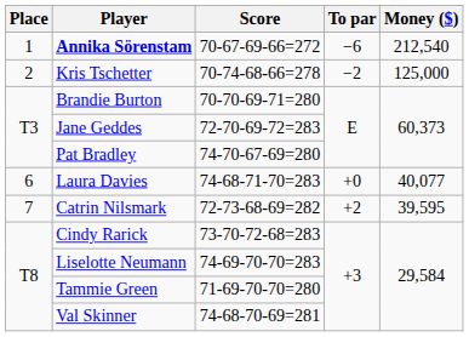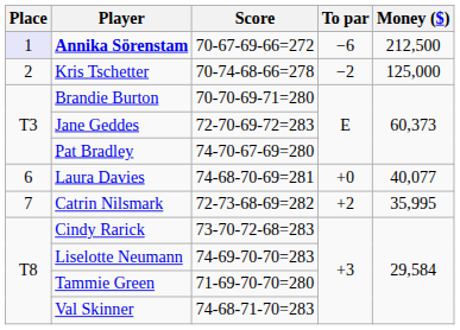 <table class="wikitable">
 <tr>
 <th>Place</th>
 <th>Player</th>
 <th>Score</th>
 <th>To par</th>
 <th>Money (<a href='#'>$</a>)</th>
 </tr>
 <tr>
-<td align=center>1</td>
+<td align=center style="background: lavender;">1</td>
 <td> <strong><a href='#'>Annika Sörenstam</a></strong></td>
 <td>70-67-69-66=272</td>
 <td align=center>−6</td>
-<td align=center>212,540</td>
+<td align=center>212,500</td>
 </tr>
 <tr>
 <td align=center>2</td>
 <td> <a href='#'>Kris Tschetter</a></td>
 <td>70-74-68-66=278</td>
 <td align=center>−2</td>
 <td align=center>125,000</td>
 </tr>
 <tr>
 <td rowspan=3 align=center>T3</td>
 <td> <a href='#'>Brandie Burton</a></td>
 <td>70-70-69-71=280</td>
 <td align=center rowspan=3>E</td>
 <td align=center rowspan=3>60,373</td>
 </tr>
 <tr>
 <td> <a href='#'>Jane Geddes</a></td>
 <td>72-70-69-72=283</td>
 </tr>
 <tr>
 <td> <a href='#'>Pat Bradley</a></td>
 <td>74-70-67-69=280</td>
 </tr>
 <tr>
 <td align=center>6</td>
 <td> <a href='#'>Laura Davies</a></td>
-<td>74-68-71-70=283</td>
+<td>74-68-70-69=281</td>
 <td align=center>+0</td>
 <td align=center>40,077</td>
 </tr>
 <tr>
 <td align=center>7</td>
 <td> <a href='#'>Catrin Nilsmark</a></td>
 <td>72-73-68-69=282</td>
 <td align=center>+2</td>
-<td align=center>39,595</td>
+<td align=center>35,995</td>
 </tr>
 <tr>
 <td rowspan=4 align=center>T8</td>
 <td> <a href='#'>Cindy Rarick</a></td>
 <td>73-70-72-68=283</td>
 <td align=center rowspan=4>+3</td>
 <td align=center rowspan=4>29,584</td>
 </tr>
 <tr>
 <td> <a href='#'>Liselotte Neumann</a></td>
 <td>74-69-70-70=283</td>
 </tr>
 <tr>
 <td> <a href='#'>Tammie Green</a></td>
 <td>71-69-70-70=280</td>
 </tr>
 <tr>
 <td> <a href='#'>Val Skinner</a></td>
-<td>74-68-70-69=281</td>
+<td>74-68-71-70=283</td>
 </tr>
 </table>
